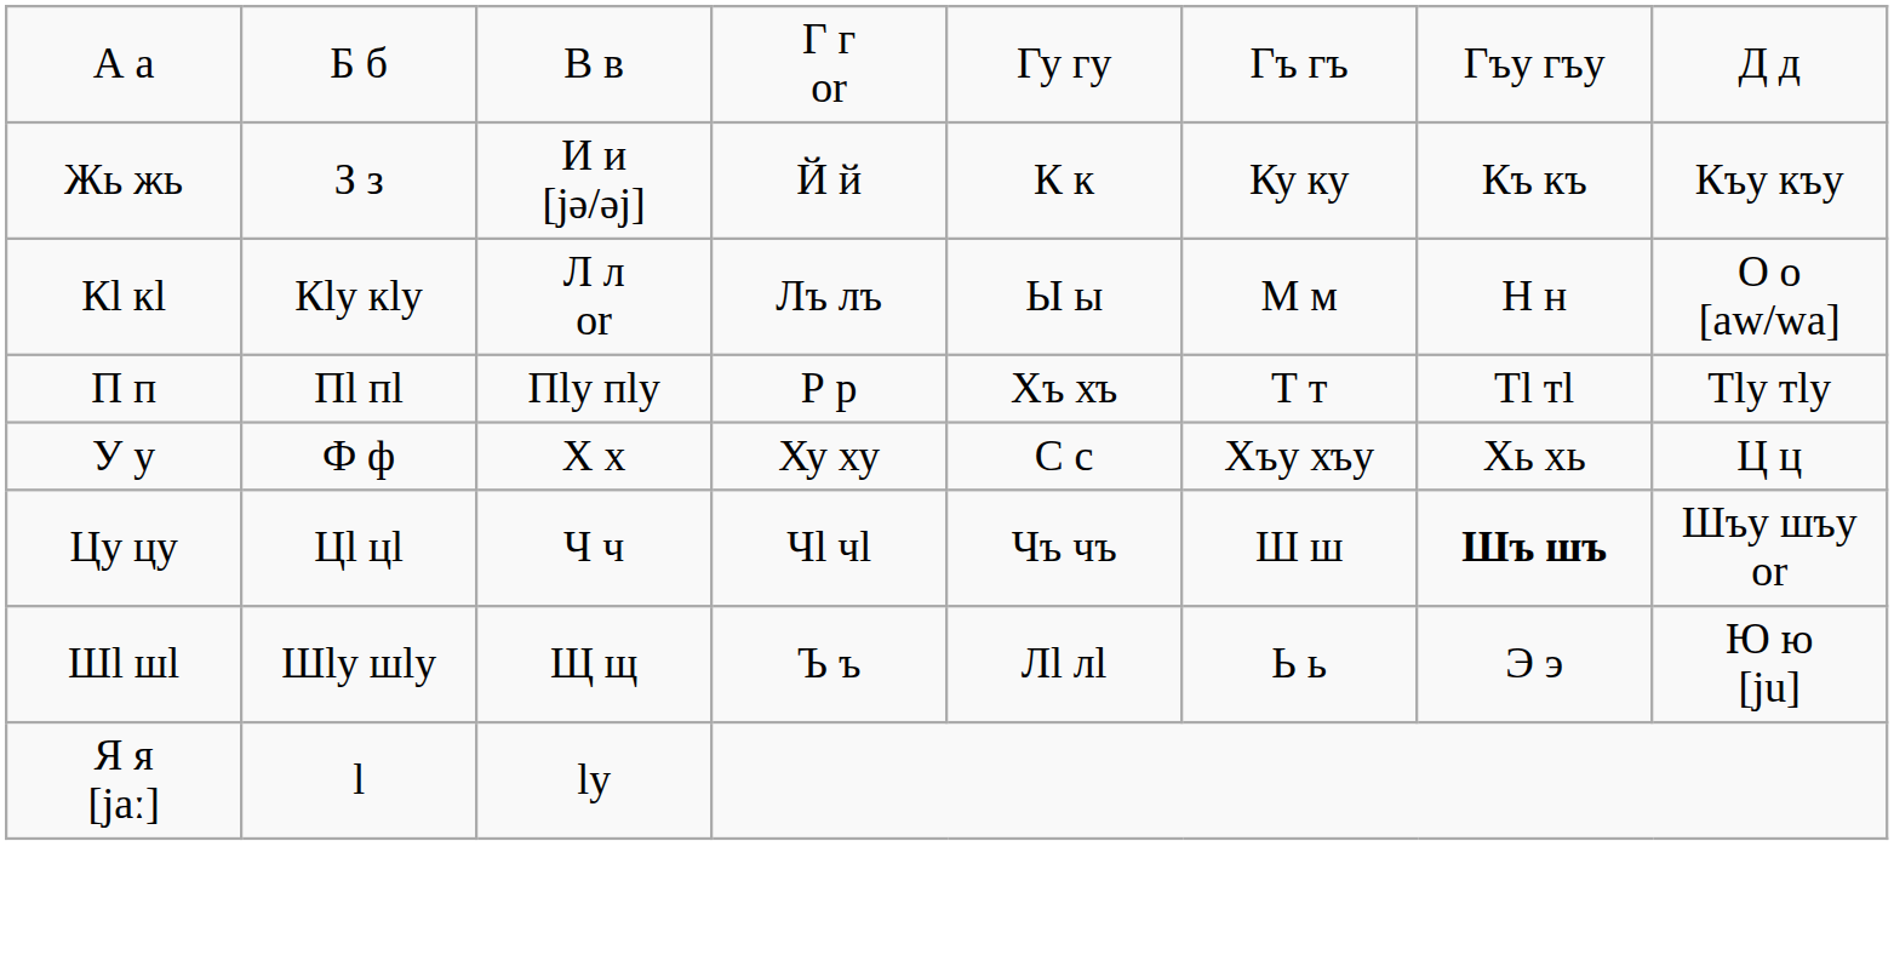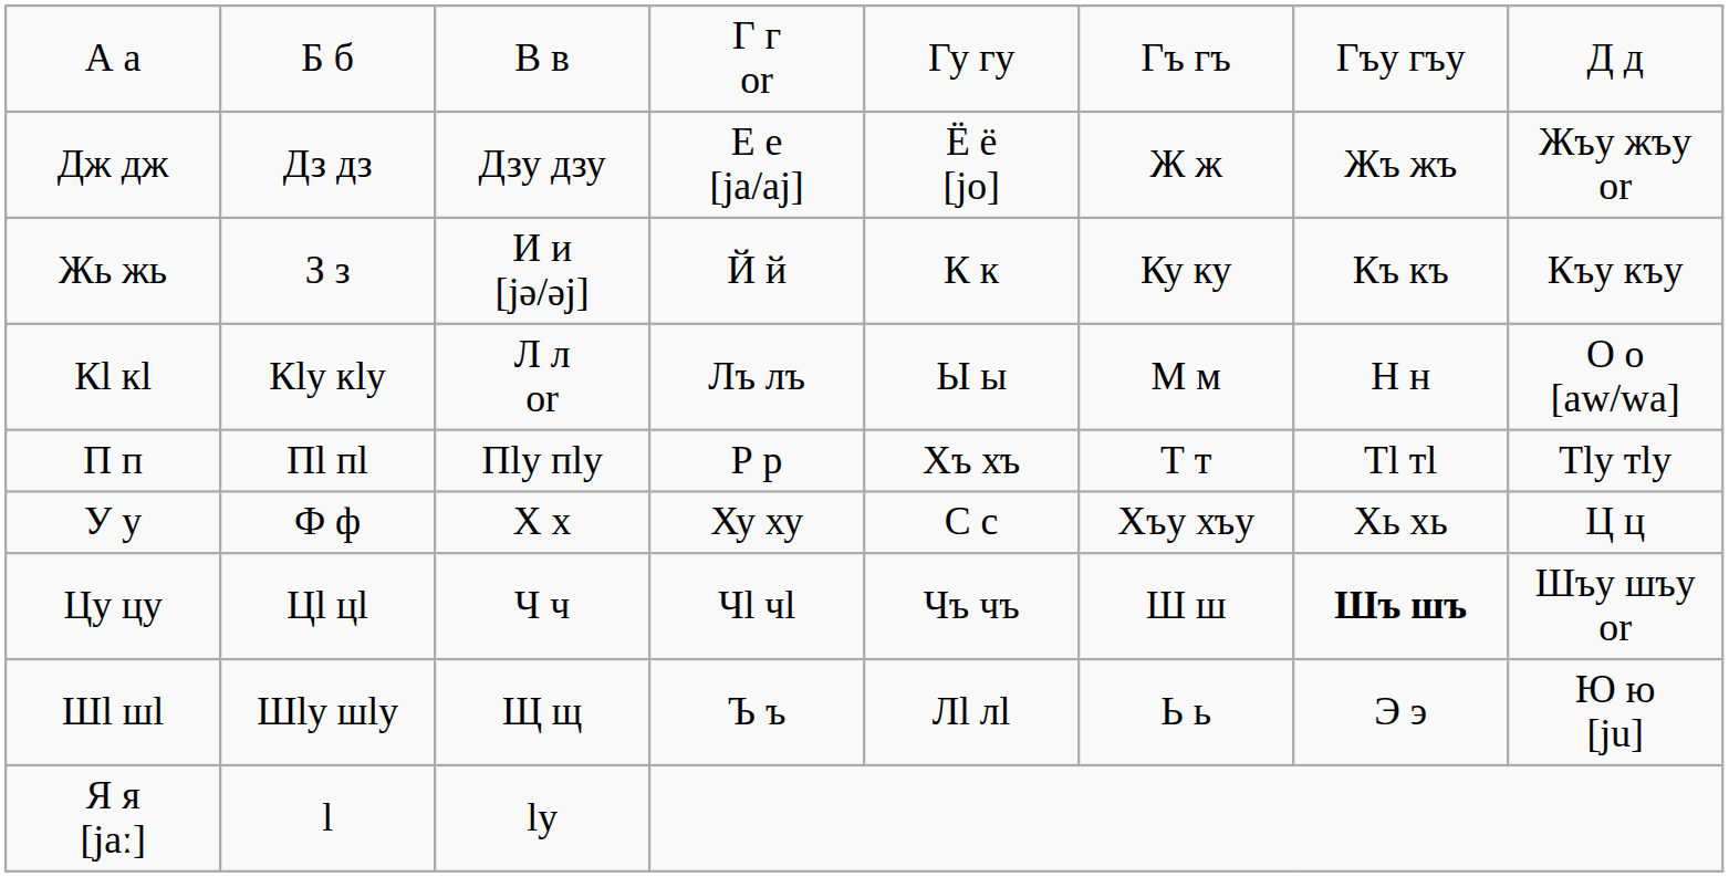 <table class="wikitable">
 <tr>
 <td style="width:5em; text-align:center; padding: 3px;">А а <br> </td>
 <td style="width:5em; text-align:center; padding: 3px;">Б б <br> </td>
 <td style="width:5em; text-align:center; padding: 3px;">В в <br> </td>
 <td style="width:5em; text-align:center; padding: 3px;">Г г <br>  or </td>
 <td style="width:5em; text-align:center; padding: 3px;">Гу гу <br> </td>
 <td style="width:5em; text-align:center; padding: 3px;">Гъ гъ <br> </td>
 <td style="width:5em; text-align:center; padding: 3px;">Гъу гъу <br> </td>
 <td style="width:5em; text-align:center; padding: 3px;">Д д <br> </td>
+</tr>
+<tr>
+<td style="width:5em; text-align:center; padding: 3px;">Дж дж <br> </td>
+<td style="width:5em; text-align:center; padding: 3px;">Дз дз <br> </td>
+<td style="width:5em; text-align:center; padding: 3px;">Дзу дзу <br> </td>
+<td style="width:5em; text-align:center; padding: 3px;">Е е <br> [ja/aj]</td>
+<td style="width:5em; text-align:center; padding: 3px;">Ё ё <br> [jo]</td>
+<td style="width:5em; text-align:center; padding: 3px;">Ж ж <br> </td>
+<td style="width:5em; text-align:center; padding: 3px;">Жъ жъ <br> </td>
+<td style="width:5em; text-align:center; padding: 3px;">Жъу жъу <br>  or </td>
 </tr>
 <tr>
 <td style="width:5em; text-align:center; padding: 3px;">Жь жь <br> </td>
 <td style="width:5em; text-align:center; padding: 3px;">З з <br> </td>
 <td style="width:5em; text-align:center; padding: 3px;">И и <br> [jə/əj]</td>
 <td style="width:5em; text-align:center; padding: 3px;">Й й <br> </td>
 <td style="width:5em; text-align:center; padding: 3px;">К к <br> </td>
 <td style="width:5em; text-align:center; padding: 3px;">Ку ку <br> </td>
 <td style="width:5em; text-align:center; padding: 3px;">Къ къ <br> </td>
 <td style="width:5em; text-align:center; padding: 3px;">Къу къу <br> </td>
 </tr>
 <tr>
 <td style="width:5em; text-align:center; padding: 3px;">Кӏ кӏ <br> </td>
 <td style="width:5em; text-align:center; padding: 3px;">Кӏу кӏу <br> </td>
 <td style="width:5em; text-align:center; padding: 3px;">Л л <br>  or </td>
 <td style="width:5em; text-align:center; padding: 3px;">Лъ лъ <br> </td>
 <td style="width:5em; text-align:center; padding: 3px;">Ы ы <br> </td>
 <td style="width:5em; text-align:center; padding: 3px;">М м <br> </td>
 <td style="width:5em; text-align:center; padding: 3px;">Н н <br> </td>
 <td style="width:5em; text-align:center; padding: 3px;">О о <br> [aw/wa]</td>
 </tr>
 <tr>
 <td style="width:5em; text-align:center; padding: 3px;">П п <br> </td>
 <td style="width:5em; text-align:center; padding: 3px;">Пӏ пӏ <br> </td>
 <td style="width:5em; text-align:center; padding: 3px;">Пӏу пӏу <br> </td>
 <td style="width:5em; text-align:center; padding: 3px;">Р р <br> </td>
 <td style="width:5em; text-align:center; padding: 3px;">Хъ хъ <br> </td>
 <td style="width:5em; text-align:center; padding: 3px;">Т т <br> </td>
 <td style="width:5em; text-align:center; padding: 3px;">Тӏ тӏ <br> </td>
 <td style="width:5em; text-align:center; padding: 3px;">Тӏу тӏу <br> </td>
 </tr>
 <tr>
 <td style="width:5em; text-align:center; padding: 3px;">У у <br> </td>
 <td style="width:5em; text-align:center; padding: 3px;">Ф ф <br> </td>
 <td style="width:5em; text-align:center; padding: 3px;">Х х <br> </td>
 <td style="width:5em; text-align:center; padding: 3px;">Ху ху <br> </td>
 <td style="width:5em; text-align:center; padding: 3px;">С с <br> </td>
 <td style="width:5em; text-align:center; padding: 3px;">Хъу хъу <br> </td>
 <td style="width:5em; text-align:center; padding: 3px;">Хь хь <br> </td>
 <td style="width:5em; text-align:center; padding: 3px;">Ц ц <br> </td>
 </tr>
 <tr>
 <td style="width:5em; text-align:center; padding: 3px;">Цу цу <br> </td>
 <td style="width:5em; text-align:center; padding: 3px;">Цӏ цӏ <br> </td>
 <td style="width:5em; text-align:center; padding: 3px;">Ч ч <br> </td>
 <td style="width:5em; text-align:center; padding: 3px;">Чӏ чӏ <br> </td>
 <td style="width:5em; text-align:center; padding: 3px;">Чъ чъ <br> </td>
 <td style="width:5em; text-align:center; padding: 3px;">Ш ш <br> </td>
 <td style="width:5em; text-align:center; padding: 3px;"><strong>Шъ шъ <br> </strong></td>
 <td style="width:5em; text-align:center; padding: 3px;">Шъу шъу <br>  or </td>
 </tr>
 <tr>
 <td style="width:5em; text-align:center; padding: 3px;">Шӏ шӏ <br> </td>
 <td style="width:5em; text-align:center; padding: 3px;">Шӏу шӏу <br> </td>
 <td style="width:5em; text-align:center; padding: 3px;">Щ щ <br> </td>
 <td style="width:5em; text-align:center; padding: 3px;">Ъ ъ <br> </td>
 <td style="width:5em; text-align:center; padding: 3px;">Лӏ лӏ <br> </td>
 <td style="width:5em; text-align:center; padding: 3px;">Ь ь <br> </td>
 <td style="width:5em; text-align:center; padding: 3px;">Э э <br> </td>
 <td style="width:5em; text-align:center; padding: 3px;">Ю ю <br> [ju]</td>
 </tr>
 <tr>
 <td style="width:5em; text-align:center; padding: 3px;">Я я <br> [jaː]</td>
 <td style="width:5em; text-align:center; padding: 3px;">ӏ <br> </td>
 <td style="width:5em; text-align:center; padding: 3px;">ӏу <br> </td>
 </tr>
 </table>
